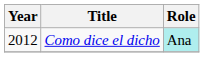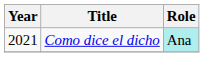 <table class="wikitable sortable">
 <tr>
 <th>Year</th>
 <th>Title</th>
 <th>Role</th>
 </tr>
 <tr>
-<td>2012</td>
+<td>2021</td>
 <td><em><a href='#'>Como dice el dicho</a></em></td>
 <td style="background: paleturquoise;">Ana</td>
 </tr>
 <tr>
 </tr>
 </table>
